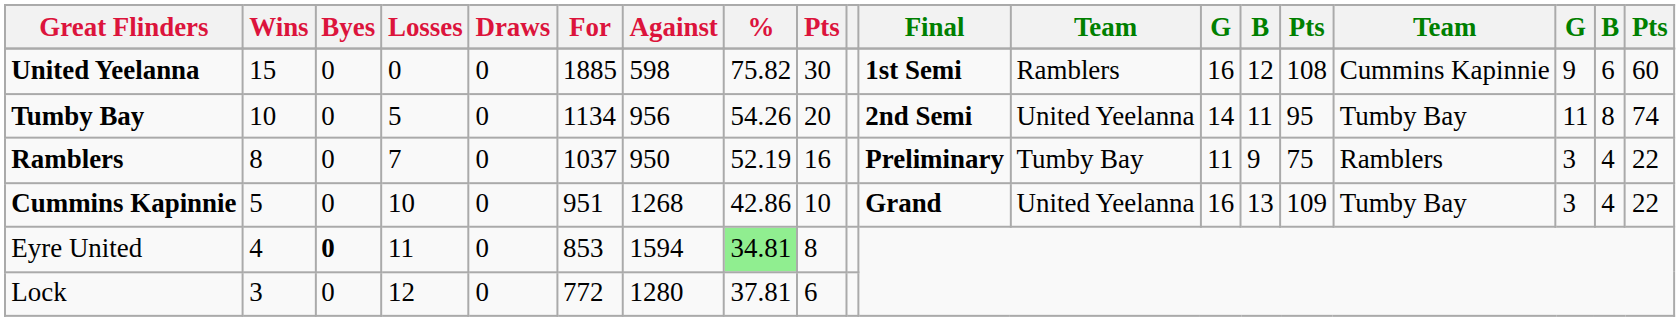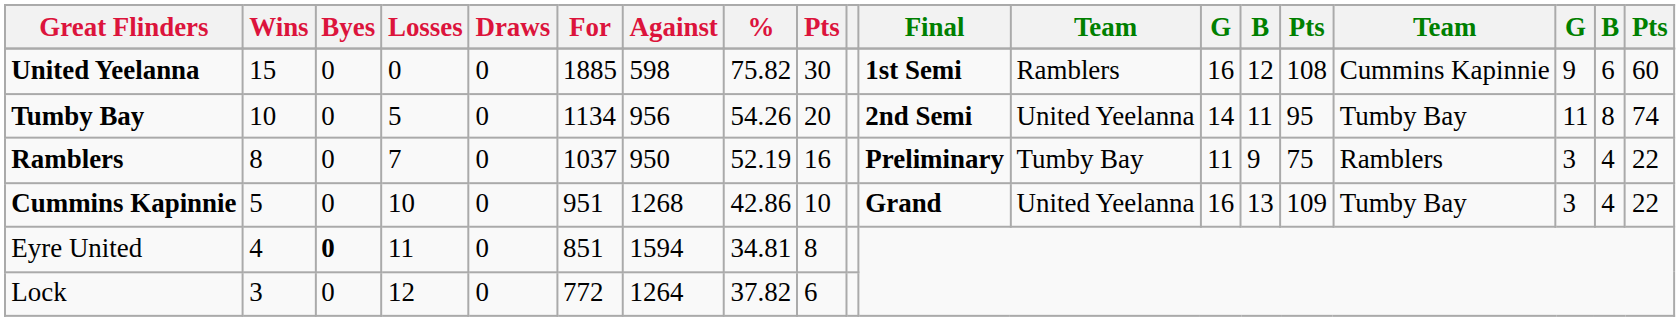 <table style="font-size: 85%; text-align: left;" class="wikitable">
 <tr>
 <th style="color:crimson">Great Flinders</th>
 <th style="color:crimson">Wins</th>
 <th style="color:crimson">Byes</th>
 <th style="color:crimson">Losses</th>
 <th style="color:crimson">Draws</th>
 <th style="color:crimson">For</th>
 <th style="color:crimson">Against</th>
 <th style="color:crimson">%</th>
 <th style="color:crimson">Pts</th>
 <th></th>
 <th style="color:green">Final</th>
 <th style="color:green">Team</th>
 <th style="color:green">G</th>
 <th style="color:green">B</th>
 <th style="color:green">Pts</th>
 <th style="color:green">Team</th>
 <th style="color:green">G</th>
 <th style="color:green">B</th>
 <th style="color:green">Pts</th>
 </tr>
 <tr>
 </tr>
 <tr>
 </tr>
 <tr>
 <td><strong>	United Yeelanna	</strong></td>
 <td>15</td>
 <td>0</td>
 <td>0</td>
 <td>0</td>
 <td>1885</td>
 <td>598</td>
 <td>75.82</td>
 <td>30</td>
 <td></td>
 <td><strong>1st Semi</strong></td>
 <td>Ramblers</td>
 <td>16</td>
 <td>12</td>
 <td>108</td>
 <td>Cummins Kapinnie</td>
 <td>9</td>
 <td>6</td>
 <td>60</td>
 </tr>
 <tr>
 <td><strong>	Tumby Bay	</strong></td>
 <td>10</td>
 <td>0</td>
 <td>5</td>
 <td>0</td>
 <td>1134</td>
 <td>956</td>
 <td>54.26</td>
 <td>20</td>
 <td></td>
 <td><strong>2nd Semi</strong></td>
 <td>United Yeelanna</td>
 <td>14</td>
 <td>11</td>
 <td>95</td>
 <td>Tumby Bay</td>
 <td>11</td>
 <td>8</td>
 <td>74</td>
 </tr>
 <tr>
 <td><strong>	Ramblers	</strong></td>
 <td>8</td>
 <td>0</td>
 <td>7</td>
 <td>0</td>
 <td>1037</td>
 <td>950</td>
 <td>52.19</td>
 <td>16</td>
 <td></td>
 <td><strong>Preliminary</strong></td>
 <td>Tumby Bay</td>
 <td>11</td>
 <td>9</td>
 <td>75</td>
 <td>Ramblers</td>
 <td>3</td>
 <td>4</td>
 <td>22</td>
 </tr>
 <tr>
 <td><strong>	Cummins Kapinnie	</strong></td>
 <td>5</td>
 <td>0</td>
 <td>10</td>
 <td>0</td>
 <td>951</td>
 <td>1268</td>
 <td>42.86</td>
 <td>10</td>
 <td></td>
 <td><strong>Grand</strong></td>
 <td>United Yeelanna</td>
 <td>16</td>
 <td>13</td>
 <td>109</td>
 <td>Tumby Bay</td>
 <td>3</td>
 <td>4</td>
 <td>22</td>
 </tr>
 <tr>
 <td>Eyre United</td>
 <td>4</td>
 <td><strong>0</strong></td>
 <td>11</td>
 <td>0</td>
-<td>853</td>
+<td>851</td>
 <td>1594</td>
-<td style="background: lightgreen;">34.81</td>
+<td>34.81</td>
 <td>8</td>
 <td></td>
 </tr>
 <tr>
 <td>Lock</td>
 <td>3</td>
 <td>0</td>
 <td>12</td>
 <td>0</td>
 <td>772</td>
-<td>1280</td>
-<td>37.81</td>
+<td>1264</td>
+<td>37.82</td>
 <td>6</td>
 <td></td>
 </tr>
 </table>
